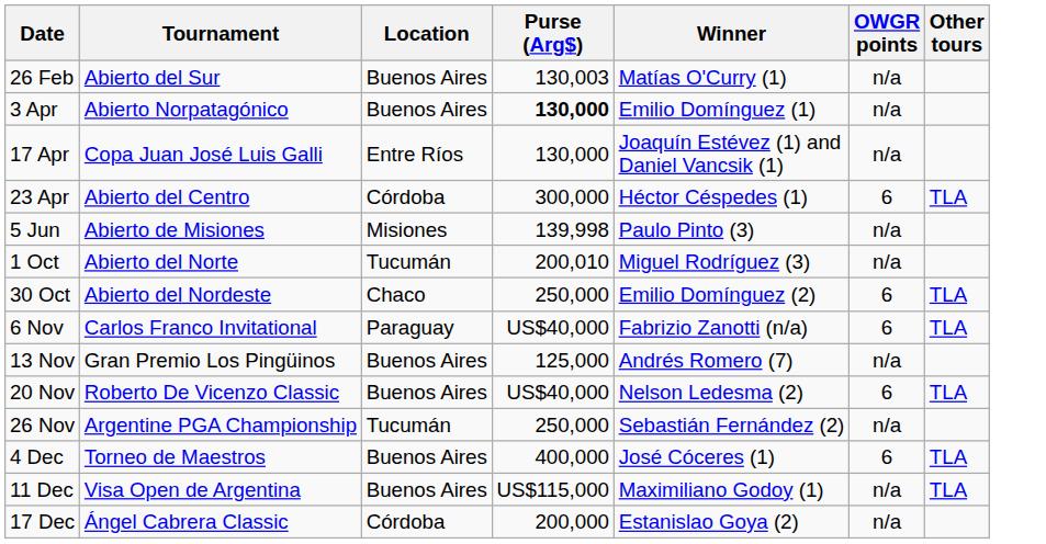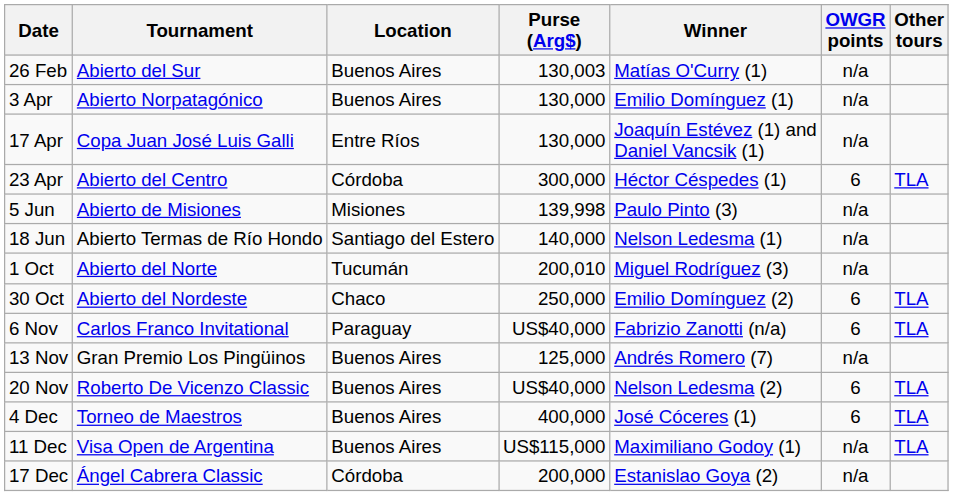 <table class="wikitable" style="font-size:95%">
 <tr>
 <th>Date</th>
 <th>Tournament</th>
 <th>Location</th>
 <th>Purse<br>(<a href='#'>Arg$</a>)</th>
 <th>Winner</th>
 <th><a href='#'>OWGR</a><br>points</th>
 <th>Other<br>tours</th>
 </tr>
 <tr>
 <td>26 Feb</td>
 <td><a href='#'>Abierto del Sur</a></td>
 <td>Buenos Aires</td>
 <td align=right>130,003</td>
 <td> <a href='#'>Matías O'Curry</a> (1)</td>
 <td align=center>n/a</td>
 <td></td>
 </tr>
 <tr>
 <td>3 Apr</td>
 <td><a href='#'>Abierto Norpatagónico</a></td>
 <td>Buenos Aires</td>
-<td align=right><strong>130,000</strong></td>
+<td align=right>130,000</td>
 <td> <a href='#'>Emilio Domínguez</a> (1)</td>
 <td align=center>n/a</td>
 <td></td>
 </tr>
 <tr>
 <td>17 Apr</td>
 <td><a href='#'>Copa Juan José Luis Galli</a></td>
 <td>Entre Ríos</td>
 <td align=right>130,000</td>
 <td> <a href='#'>Joaquín Estévez</a> (1) and<br> <a href='#'>Daniel Vancsik</a> (1)</td>
 <td align=center>n/a</td>
 <td></td>
 </tr>
 <tr>
 <td>23 Apr</td>
 <td><a href='#'>Abierto del Centro</a></td>
 <td>Córdoba</td>
 <td align=right>300,000</td>
 <td> <a href='#'>Héctor Céspedes</a> (1)</td>
 <td align=center>6</td>
 <td><a href='#'>TLA</a></td>
 </tr>
 <tr>
 <td>5 Jun</td>
 <td><a href='#'>Abierto de Misiones</a></td>
 <td>Misiones</td>
 <td align=right>139,998</td>
 <td> <a href='#'>Paulo Pinto</a> (3)</td>
+<td align=center>n/a</td>
+<td></td>
+</tr>
+<tr>
+<td>18 Jun</td>
+<td>Abierto Termas de Río Hondo</td>
+<td>Santiago del Estero</td>
+<td align=right>140,000</td>
+<td> <a href='#'>Nelson Ledesma</a> (1)</td>
 <td align=center>n/a</td>
 <td></td>
 </tr>
 <tr>
 <td>1 Oct</td>
 <td><a href='#'>Abierto del Norte</a></td>
 <td>Tucumán</td>
 <td align=right>200,010</td>
 <td> <a href='#'>Miguel Rodríguez</a> (3)</td>
 <td align=center>n/a</td>
 <td></td>
 </tr>
 <tr>
 <td>30 Oct</td>
 <td><a href='#'>Abierto del Nordeste</a></td>
 <td>Chaco</td>
 <td align=right>250,000</td>
 <td> <a href='#'>Emilio Domínguez</a> (2)</td>
 <td align=center>6</td>
 <td><a href='#'>TLA</a></td>
 </tr>
 <tr>
 <td>6 Nov</td>
 <td><a href='#'>Carlos Franco Invitational</a></td>
 <td>Paraguay</td>
 <td align=right>US$40,000</td>
 <td> <a href='#'>Fabrizio Zanotti</a> (n/a)</td>
 <td align=center>6</td>
 <td><a href='#'>TLA</a></td>
 </tr>
 <tr>
 <td>13 Nov</td>
 <td>Gran Premio Los Pingüinos</td>
 <td>Buenos Aires</td>
 <td align=right>125,000</td>
 <td> <a href='#'>Andrés Romero</a> (7)</td>
 <td align=center>n/a</td>
 <td></td>
 </tr>
 <tr>
 <td>20 Nov</td>
 <td><a href='#'>Roberto De Vicenzo Classic</a></td>
 <td>Buenos Aires</td>
 <td align=right>US$40,000</td>
 <td> <a href='#'>Nelson Ledesma</a> (2)</td>
 <td align=center>6</td>
 <td><a href='#'>TLA</a></td>
 </tr>
 <tr>
-<td>26 Nov</td>
-<td><a href='#'>Argentine PGA Championship</a></td>
-<td>Tucumán</td>
-<td align=right>250,000</td>
-<td> <a href='#'>Sebastián Fernández</a> (2)</td>
-<td align=center>n/a</td>
-<td></td>
-</tr>
-<tr>
 <td>4 Dec</td>
 <td><a href='#'>Torneo de Maestros</a></td>
 <td>Buenos Aires</td>
 <td align=right>400,000</td>
 <td> <a href='#'>José Cóceres</a> (1)</td>
 <td align=center>6</td>
 <td><a href='#'>TLA</a></td>
 </tr>
 <tr>
 <td>11 Dec</td>
 <td><a href='#'>Visa Open de Argentina</a></td>
 <td>Buenos Aires</td>
 <td align=right>US$115,000</td>
 <td> <a href='#'>Maximiliano Godoy</a> (1)</td>
 <td align=center>n/a</td>
 <td><a href='#'>TLA</a></td>
 </tr>
 <tr>
 <td>17 Dec</td>
 <td><a href='#'>Ángel Cabrera Classic</a></td>
 <td>Córdoba</td>
 <td align=right>200,000</td>
 <td> <a href='#'>Estanislao Goya</a> (2)</td>
 <td align=center>n/a</td>
 <td></td>
 </tr>
 </table>
